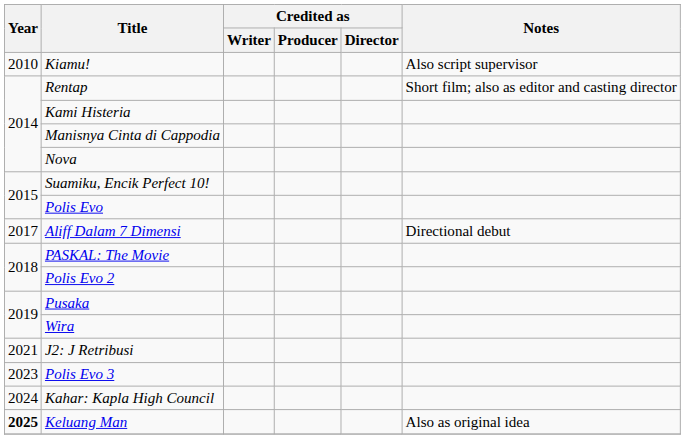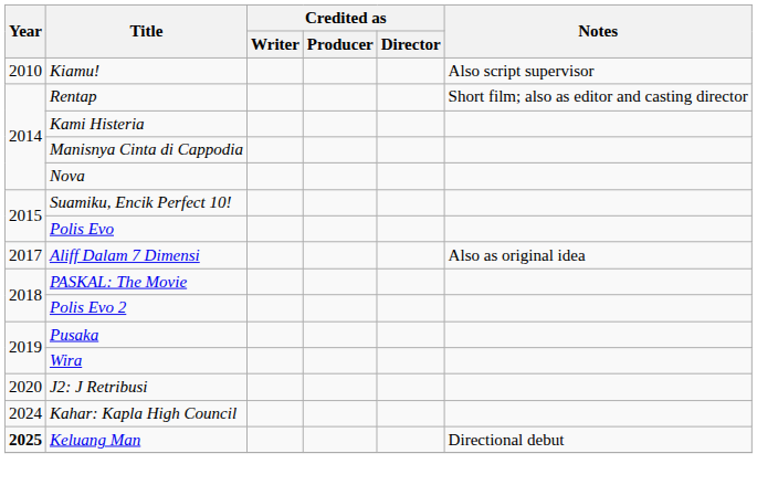 <table class="wikitable">
 <tr>
 <th rowspan="2">Year</th>
 <th rowspan="2">Title</th>
 <th colspan="3">Credited as</th>
 <th rowspan="2">Notes</th>
 </tr>
 <tr>
 <th>Writer</th>
 <th>Producer</th>
 <th>Director</th>
 </tr>
 <tr>
 <td>2010</td>
 <td><em>Kiamu!</em></td>
 <td></td>
 <td></td>
 <td></td>
 <td>Also script supervisor</td>
 </tr>
 <tr>
 <td rowspan="4">2014</td>
 <td><em>Rentap</em></td>
 <td></td>
 <td></td>
 <td></td>
 <td>Short film; also as editor and casting director</td>
 </tr>
 <tr>
 <td><em>Kami Histeria</em></td>
 <td></td>
 <td></td>
 <td></td>
 <td></td>
 </tr>
 <tr>
 <td><em>Manisnya Cinta di Cappodia</em></td>
 <td></td>
 <td></td>
 <td></td>
 <td></td>
 </tr>
 <tr>
 <td><em>Nova</em></td>
 <td></td>
 <td></td>
 <td></td>
 <td></td>
 </tr>
 <tr>
 <td rowspan="2">2015</td>
 <td><em>Suamiku, Encik Perfect 10!</em></td>
 <td></td>
 <td></td>
 <td></td>
 <td></td>
 </tr>
 <tr>
 <td><em><a href='#'>Polis Evo</a></em></td>
 <td></td>
 <td></td>
 <td></td>
 <td></td>
 </tr>
 <tr>
 <td>2017</td>
 <td><em><a href='#'>Aliff Dalam 7 Dimensi</a></em></td>
 <td></td>
 <td></td>
 <td></td>
-<td>Directional debut</td>
+<td>Also as original idea</td>
 </tr>
 <tr>
 <td rowspan="2">2018</td>
 <td><em><a href='#'>PASKAL: The Movie</a></em></td>
 <td></td>
 <td></td>
 <td></td>
 <td></td>
 </tr>
 <tr>
 <td><em><a href='#'>Polis Evo 2</a></em></td>
 <td></td>
 <td></td>
 <td></td>
 <td></td>
 </tr>
 <tr>
 <td rowspan="2">2019</td>
 <td><em><a href='#'>Pusaka</a></em></td>
 <td></td>
 <td></td>
 <td></td>
 <td></td>
 </tr>
 <tr>
 <td><em><a href='#'>Wira</a></em></td>
 <td></td>
 <td></td>
 <td></td>
 <td></td>
 </tr>
 <tr>
-<td>2021</td>
+<td>2020</td>
 <td><em>J2: J Retribusi</em></td>
-<td></td>
-<td></td>
-<td></td>
-<td></td>
-</tr>
-<tr>
-<td>2023</td>
-<td><em><a href='#'>Polis Evo 3</a></em></td>
 <td></td>
 <td></td>
 <td></td>
 <td></td>
 </tr>
 <tr>
 <td>2024</td>
 <td><em>Kahar: Kapla High Council</em></td>
 <td></td>
 <td></td>
 <td></td>
 <td></td>
 </tr>
 <tr>
 <td><strong>2025</strong></td>
 <td><em><a href='#'>Keluang Man</a></em></td>
 <td></td>
 <td></td>
 <td></td>
-<td>Also as original idea</td>
+<td>Directional debut</td>
 </tr>
 <tr>
 </tr>
 </table>
